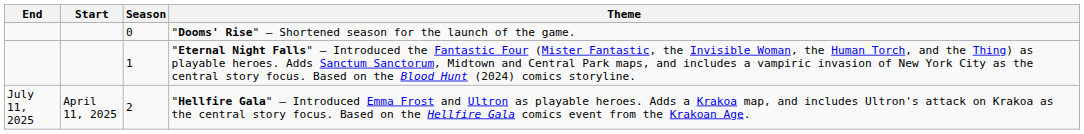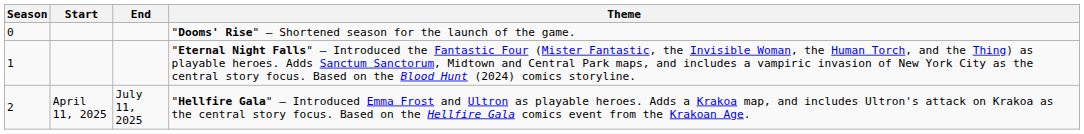 <table class="wikitable">
 <tr>
+<th>Season</th>
+<th>Start</th>
 <th>End</th>
-<th>Start</th>
-<th>Season</th>
 <th>Theme</th>
 </tr>
 <tr>
+<td>0</td>
 <td></td>
 <td></td>
-<td>0</td>
 <td>"<strong>Dooms' Rise</strong>" – Shortened season for the launch of the game.</td>
 </tr>
 <tr>
+<td>1</td>
+<td></td>
 <td rowspan="1"></td>
-<td></td>
-<td>1</td>
 <td rowspan="1">"<strong>Eternal Night Falls</strong>" – Introduced the <a href='#'>Fantastic Four</a> (<a href='#'>Mister Fantastic</a>, the <a href='#'>Invisible Woman</a>, the <a href='#'>Human Torch</a>, and the <a href='#'>Thing</a>) as playable heroes. Adds <a href='#'>Sanctum Sanctorum</a>, Midtown and Central Park maps, and includes a vampiric invasion of New York City as the central story focus. Based on the <em><a href='#'>Blood Hunt</a></em> (2024) comics storyline.</td>
 </tr>
 <tr>
+<td>2</td>
+<td>April 11, 2025</td>
 <td>July 11, 2025</td>
-<td>April 11, 2025</td>
-<td>2</td>
 <td>"<strong>Hellfire Gala</strong>" – Introduced <a href='#'>Emma Frost</a> and <a href='#'>Ultron</a> as playable heroes. Adds a <a href='#'>Krakoa</a> map, and includes Ultron's attack on Krakoa as the central story focus. Based on the <em><a href='#'>Hellfire Gala</a></em> comics event from the <a href='#'>Krakoan Age</a>.</td>
 </tr>
 </table>
